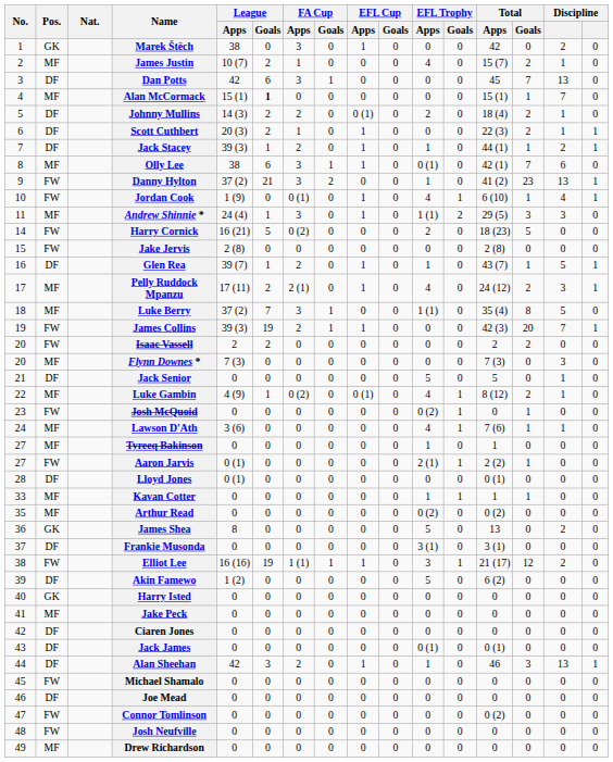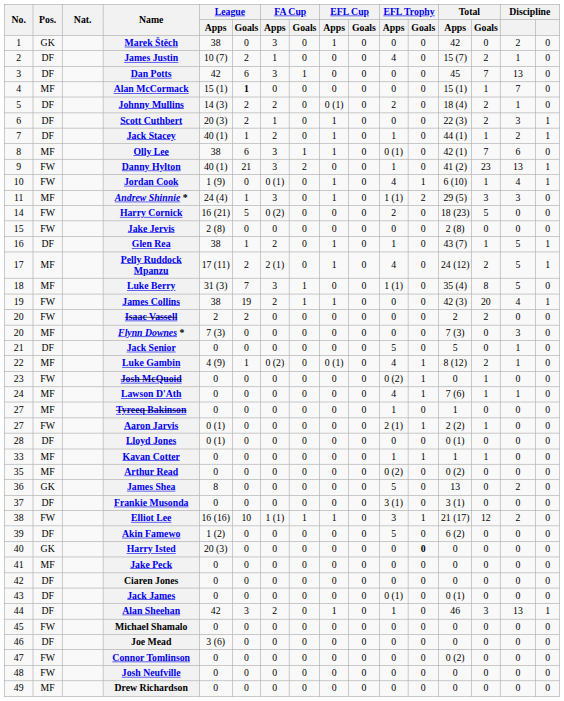 <table class="wikitable plainrowheaders" style="text-align: center">
 <tr>
 <th rowspan=2 width=40>No.</th>
 <th rowspan=2 width=40>Pos.</th>
 <th rowspan=2 width=60>Nat.</th>
 <th rowspan=2 width=150 scope=col>Name</th>
 <th colspan=2 width=90><a href='#'>League</a></th>
 <th colspan=2 width=90><a href='#'>FA Cup</a></th>
 <th colspan=2 width=90><a href='#'>EFL Cup</a></th>
 <th colspan=2 width=90><a href='#'>EFL Trophy</a></th>
 <th colspan=2 width=90>Total</th>
 <th colspan=2 width=90>Discipline</th>
 </tr>
 <tr>
 <th scope=col>Apps</th>
 <th scope=col>Goals</th>
 <th scope=col>Apps</th>
 <th scope=col>Goals</th>
 <th scope=col>Apps</th>
 <th scope=col>Goals</th>
 <th scope=col>Apps</th>
 <th scope=col>Goals</th>
 <th scope=col>Apps</th>
 <th scope=col>Goals</th>
 <th scope=col></th>
 <th scope=col></th>
 </tr>
 <tr>
 <td>1</td>
 <td>GK</td>
 <td align=left></td>
 <th scope=row><a href='#'>Marek Štěch</a></th>
 <td>38</td>
 <td>0</td>
 <td>3</td>
 <td>0</td>
 <td>1</td>
 <td>0</td>
 <td>0</td>
 <td>0</td>
 <td>42</td>
 <td>0</td>
 <td>2</td>
 <td>0</td>
 </tr>
 <tr>
 <td>2</td>
-<td>MF</td>
+<td>DF</td>
 <td align=left></td>
 <th scope=row><a href='#'>James Justin</a></th>
 <td>10 (7)</td>
 <td>2</td>
 <td>1</td>
 <td>0</td>
 <td>0</td>
 <td>0</td>
 <td>4</td>
 <td>0</td>
 <td>15 (7)</td>
 <td>2</td>
 <td>1</td>
 <td>0</td>
 </tr>
 <tr>
 <td>3</td>
 <td>DF</td>
 <td align=left></td>
 <th scope=row><a href='#'>Dan Potts</a></th>
 <td>42</td>
 <td>6</td>
 <td>3</td>
 <td>1</td>
 <td>0</td>
 <td>0</td>
 <td>0</td>
 <td>0</td>
 <td>45</td>
 <td>7</td>
 <td>13</td>
 <td>0</td>
 </tr>
 <tr>
 <td>4</td>
 <td>MF</td>
 <td align=left></td>
 <th scope=row><a href='#'>Alan McCormack</a></th>
 <td>15 (1)</td>
 <td><strong>1</strong></td>
 <td>0</td>
 <td>0</td>
 <td>0</td>
 <td>0</td>
 <td>0</td>
 <td>0</td>
 <td>15 (1)</td>
 <td>1</td>
 <td>7</td>
 <td>0</td>
 </tr>
 <tr>
 <td>5</td>
 <td>DF</td>
 <td align=left></td>
 <th scope=row><a href='#'>Johnny Mullins</a></th>
 <td>14 (3)</td>
 <td>2</td>
 <td>2</td>
 <td>0</td>
 <td>0 (1)</td>
 <td>0</td>
 <td>2</td>
 <td>0</td>
 <td>18 (4)</td>
 <td>2</td>
 <td>1</td>
 <td>0</td>
 </tr>
 <tr>
 <td>6</td>
 <td>DF</td>
 <td align=left></td>
 <th scope=row><a href='#'>Scott Cuthbert</a></th>
 <td>20 (3)</td>
 <td>2</td>
 <td>1</td>
 <td>0</td>
 <td>1</td>
 <td>0</td>
 <td>0</td>
 <td>0</td>
 <td>22 (3)</td>
 <td>2</td>
-<td>1</td>
+<td>3</td>
 <td>1</td>
 </tr>
 <tr>
 <td>7</td>
 <td>DF</td>
 <td align=left></td>
 <th scope=row><a href='#'>Jack Stacey</a></th>
-<td>39 (3)</td>
+<td>40 (1)</td>
 <td>1</td>
 <td>2</td>
 <td>0</td>
 <td>1</td>
 <td>0</td>
 <td>1</td>
 <td>0</td>
 <td>44 (1)</td>
 <td>1</td>
 <td>2</td>
 <td>1</td>
 </tr>
 <tr>
 <td>8</td>
 <td>MF</td>
 <td align=left></td>
 <th scope=row><a href='#'>Olly Lee</a></th>
 <td>38</td>
 <td>6</td>
 <td>3</td>
 <td>1</td>
 <td>1</td>
 <td>0</td>
 <td>0 (1)</td>
 <td>0</td>
 <td>42 (1)</td>
 <td>7</td>
 <td>6</td>
 <td>0</td>
 </tr>
 <tr>
 <td>9</td>
 <td>FW</td>
 <td align=left></td>
 <th scope=row><a href='#'>Danny Hylton</a></th>
-<td>37 (2)</td>
+<td>40 (1)</td>
 <td>21</td>
 <td>3</td>
 <td>2</td>
 <td>0</td>
 <td>0</td>
 <td>1</td>
 <td>0</td>
 <td>41 (2)</td>
 <td>23</td>
 <td>13</td>
 <td>1</td>
 </tr>
 <tr>
 <td>10</td>
 <td>FW</td>
 <td align=left></td>
 <th scope=row><a href='#'>Jordan Cook</a></th>
 <td>1 (9)</td>
 <td>0</td>
 <td>0 (1)</td>
 <td>0</td>
 <td>1</td>
 <td>0</td>
 <td>4</td>
 <td>1</td>
 <td>6 (10)</td>
 <td>1</td>
 <td>4</td>
 <td>1</td>
 </tr>
 <tr>
 <td>11</td>
 <td>MF</td>
 <td align=left></td>
 <th scope=row><em><a href='#'>Andrew Shinnie</a></em> *</th>
 <td>24 (4)</td>
 <td>1</td>
 <td>3</td>
 <td>0</td>
 <td>1</td>
 <td>0</td>
 <td>1 (1)</td>
 <td>2</td>
 <td>29 (5)</td>
 <td>3</td>
 <td>3</td>
 <td>0</td>
 </tr>
 <tr>
 <td>14</td>
 <td>FW</td>
 <td align=left></td>
 <th scope=row><a href='#'>Harry Cornick</a></th>
 <td>16 (21)</td>
 <td>5</td>
 <td>0 (2)</td>
 <td>0</td>
 <td>0</td>
 <td>0</td>
 <td>2</td>
 <td>0</td>
 <td>18 (23)</td>
 <td>5</td>
 <td>0</td>
 <td>0</td>
 </tr>
 <tr>
 <td>15</td>
 <td>FW</td>
 <td align=left></td>
 <th scope=row><a href='#'>Jake Jervis</a></th>
 <td>2 (8)</td>
 <td>0</td>
 <td>0</td>
 <td>0</td>
 <td>0</td>
 <td>0</td>
 <td>0</td>
 <td>0</td>
 <td>2 (8)</td>
 <td>0</td>
 <td>0</td>
 <td>0</td>
 </tr>
 <tr>
 <td>16</td>
 <td>DF</td>
 <td align=left></td>
 <th scope=row><a href='#'>Glen Rea</a></th>
-<td>39 (7)</td>
+<td>38</td>
 <td>1</td>
 <td>2</td>
 <td>0</td>
 <td>1</td>
 <td>0</td>
 <td>1</td>
 <td>0</td>
 <td>43 (7)</td>
 <td>1</td>
 <td>5</td>
 <td>1</td>
 </tr>
 <tr>
 <td>17</td>
 <td>MF</td>
 <td align=left></td>
 <th scope=row><a href='#'>Pelly Ruddock Mpanzu</a></th>
 <td>17 (11)</td>
 <td>2</td>
 <td>2 (1)</td>
 <td>0</td>
 <td>1</td>
 <td>0</td>
 <td>4</td>
 <td>0</td>
 <td>24 (12)</td>
 <td>2</td>
-<td>3</td>
+<td>5</td>
 <td>1</td>
 </tr>
 <tr>
 <td>18</td>
 <td>MF</td>
 <td align=left></td>
 <th scope=row><a href='#'>Luke Berry</a></th>
-<td>37 (2)</td>
+<td>31 (3)</td>
 <td>7</td>
 <td>3</td>
 <td>1</td>
 <td>0</td>
 <td>0</td>
 <td>1 (1)</td>
 <td>0</td>
 <td>35 (4)</td>
 <td>8</td>
 <td>5</td>
 <td>0</td>
 </tr>
 <tr>
 <td>19</td>
 <td>FW</td>
 <td align=left></td>
 <th scope=row><a href='#'>James Collins</a></th>
-<td>39 (3)</td>
+<td>38</td>
 <td>19</td>
 <td>2</td>
 <td>1</td>
 <td>1</td>
 <td>0</td>
 <td>0</td>
 <td>0</td>
 <td>42 (3)</td>
 <td>20</td>
-<td>7</td>
+<td>4</td>
 <td>1</td>
 </tr>
 <tr>
 <td>20</td>
 <td>FW</td>
 <td align=left></td>
 <th scope=row><s><a href='#'>Isaac Vassell</a></s> </th>
 <td>2</td>
 <td>2</td>
 <td>0</td>
 <td>0</td>
 <td>0</td>
 <td>0</td>
 <td>0</td>
 <td>0</td>
 <td>2</td>
 <td>2</td>
 <td>0</td>
 <td>0</td>
 </tr>
 <tr>
 <td>20</td>
 <td>MF</td>
 <td align=left></td>
 <th scope=row><em><a href='#'>Flynn Downes</a></em> *</th>
 <td>7 (3)</td>
 <td>0</td>
 <td>0</td>
 <td>0</td>
 <td>0</td>
 <td>0</td>
 <td>0</td>
 <td>0</td>
 <td>7 (3)</td>
 <td>0</td>
 <td>3</td>
 <td>0</td>
 </tr>
 <tr>
 <td>21</td>
 <td>DF</td>
 <td align=left></td>
 <th scope=row><a href='#'>Jack Senior</a></th>
 <td>0</td>
 <td>0</td>
 <td>0</td>
 <td>0</td>
 <td>0</td>
 <td>0</td>
 <td>5</td>
 <td>0</td>
 <td>5</td>
 <td>0</td>
 <td>1</td>
 <td>0</td>
 </tr>
 <tr>
 <td>22</td>
 <td>MF</td>
 <td align=left></td>
 <th scope=row><a href='#'>Luke Gambin</a></th>
 <td>4 (9)</td>
 <td>1</td>
 <td>0 (2)</td>
 <td>0</td>
 <td>0 (1)</td>
 <td>0</td>
 <td>4</td>
 <td>1</td>
 <td>8 (12)</td>
 <td>2</td>
 <td>1</td>
 <td>0</td>
 </tr>
 <tr>
 <td>23</td>
 <td>FW</td>
 <td align=left></td>
 <th scope=row><s><a href='#'>Josh McQuoid</a></s> </th>
 <td>0</td>
 <td>0</td>
 <td>0</td>
 <td>0</td>
 <td>0</td>
 <td>0</td>
 <td>0 (2)</td>
 <td>1</td>
 <td>0</td>
 <td>1</td>
 <td>0</td>
 <td>0</td>
 </tr>
 <tr>
 <td>24</td>
 <td>MF</td>
 <td align=left></td>
 <th scope=row><a href='#'>Lawson D'Ath</a></th>
-<td>3 (6)</td>
+<td>0</td>
 <td>0</td>
 <td>0</td>
 <td>0</td>
 <td>0</td>
 <td>0</td>
 <td>4</td>
 <td>1</td>
 <td>7 (6)</td>
 <td>1</td>
 <td>1</td>
 <td>0</td>
 </tr>
 <tr>
 <td>27</td>
 <td>MF</td>
 <td align=left></td>
 <th scope=row><s><a href='#'>Tyreeq Bakinson</a></s> </th>
 <td>0</td>
 <td>0</td>
 <td>0</td>
 <td>0</td>
 <td>0</td>
 <td>0</td>
 <td>1</td>
 <td>0</td>
 <td>1</td>
 <td>0</td>
 <td>0</td>
 <td>0</td>
 </tr>
 <tr>
 <td>27</td>
 <td>FW</td>
 <td align=left></td>
 <th scope=row><a href='#'>Aaron Jarvis</a></th>
 <td>0 (1)</td>
 <td>0</td>
 <td>0</td>
 <td>0</td>
 <td>0</td>
 <td>0</td>
 <td>2 (1)</td>
 <td>1</td>
 <td>2 (2)</td>
 <td>1</td>
 <td>0</td>
 <td>0</td>
 </tr>
 <tr>
 <td>28</td>
 <td>DF</td>
 <td align=left></td>
 <th scope=row><a href='#'>Lloyd Jones</a></th>
 <td>0 (1)</td>
 <td>0</td>
 <td>0</td>
 <td>0</td>
 <td>0</td>
 <td>0</td>
 <td>0</td>
 <td>0</td>
 <td>0 (1)</td>
 <td>0</td>
 <td>0</td>
 <td>0</td>
 </tr>
 <tr>
 <td>33</td>
 <td>MF</td>
 <td align=left></td>
 <th scope=row><a href='#'>Kavan Cotter</a></th>
 <td>0</td>
 <td>0</td>
 <td>0</td>
 <td>0</td>
 <td>0</td>
 <td>0</td>
 <td>1</td>
 <td>1</td>
 <td>1</td>
 <td>1</td>
 <td>0</td>
 <td>0</td>
 </tr>
 <tr>
 <td>35</td>
 <td>MF</td>
 <td align=left></td>
 <th scope=row><a href='#'>Arthur Read</a></th>
 <td>0</td>
 <td>0</td>
 <td>0</td>
 <td>0</td>
 <td>0</td>
 <td>0</td>
 <td>0 (2)</td>
 <td>0</td>
 <td>0 (2)</td>
 <td>0</td>
 <td>0</td>
 <td>0</td>
 </tr>
 <tr>
 <td>36</td>
 <td>GK</td>
 <td align=left></td>
 <th scope=row><a href='#'>James Shea</a></th>
 <td>8</td>
 <td>0</td>
 <td>0</td>
 <td>0</td>
 <td>0</td>
 <td>0</td>
 <td>5</td>
 <td>0</td>
 <td>13</td>
 <td>0</td>
 <td>2</td>
 <td>0</td>
 </tr>
 <tr>
 <td>37</td>
 <td>DF</td>
 <td align=left></td>
 <th scope=row><a href='#'>Frankie Musonda</a></th>
 <td>0</td>
 <td>0</td>
 <td>0</td>
 <td>0</td>
 <td>0</td>
 <td>0</td>
 <td>3 (1)</td>
 <td>0</td>
 <td>3 (1)</td>
 <td>0</td>
 <td>0</td>
 <td>0</td>
 </tr>
 <tr>
 <td>38</td>
 <td>FW</td>
 <td align=left></td>
 <th scope=row><a href='#'>Elliot Lee</a></th>
 <td>16 (16)</td>
-<td>19</td>
+<td>10</td>
 <td>1 (1)</td>
 <td>1</td>
 <td>1</td>
 <td>0</td>
 <td>3</td>
 <td>1</td>
 <td>21 (17)</td>
 <td>12</td>
 <td>2</td>
 <td>0</td>
 </tr>
 <tr>
 <td>39</td>
 <td>DF</td>
 <td align=left></td>
 <th scope=row><a href='#'>Akin Famewo</a></th>
 <td>1 (2)</td>
 <td>0</td>
 <td>0</td>
 <td>0</td>
 <td>0</td>
 <td>0</td>
 <td>5</td>
 <td>0</td>
 <td>6 (2)</td>
 <td>0</td>
 <td>0</td>
 <td>0</td>
 </tr>
 <tr>
 <td>40</td>
 <td>GK</td>
 <td align=left></td>
 <th scope=row><a href='#'>Harry Isted</a></th>
+<td>20 (3)</td>
 <td>0</td>
 <td>0</td>
 <td>0</td>
 <td>0</td>
 <td>0</td>
 <td>0</td>
-<td>0</td>
-<td>0</td>
+<td><strong>0</strong></td>
 <td>0</td>
 <td>0</td>
 <td>0</td>
 <td>0</td>
 </tr>
 <tr>
 <td>41</td>
 <td>MF</td>
 <td align=left></td>
 <th scope=row><a href='#'>Jake Peck</a></th>
 <td>0</td>
 <td>0</td>
 <td>0</td>
 <td>0</td>
 <td>0</td>
 <td>0</td>
 <td>0</td>
 <td>0</td>
 <td>0</td>
 <td>0</td>
 <td>0</td>
 <td>0</td>
 </tr>
 <tr>
 <td>42</td>
 <td>DF</td>
 <td align=left></td>
 <th scope=row>Ciaren Jones</th>
 <td>0</td>
 <td>0</td>
 <td>0</td>
 <td>0</td>
 <td>0</td>
 <td>0</td>
 <td>0</td>
 <td>0</td>
 <td>0</td>
 <td>0</td>
 <td>0</td>
 <td>0</td>
 </tr>
 <tr>
 <td>43</td>
 <td>DF</td>
 <td align=left></td>
 <th scope=row><a href='#'>Jack James</a></th>
 <td>0</td>
 <td>0</td>
 <td>0</td>
 <td>0</td>
 <td>0</td>
 <td>0</td>
 <td>0 (1)</td>
 <td>0</td>
 <td>0 (1)</td>
 <td>0</td>
 <td>0</td>
 <td>0</td>
 </tr>
 <tr>
 <td>44</td>
 <td>DF</td>
 <td align=left></td>
 <th scope=row><a href='#'>Alan Sheehan</a></th>
 <td>42</td>
 <td>3</td>
 <td>2</td>
 <td>0</td>
 <td>1</td>
 <td>0</td>
 <td>1</td>
 <td>0</td>
 <td>46</td>
 <td>3</td>
 <td>13</td>
 <td>1</td>
 </tr>
 <tr>
 <td>45</td>
 <td>FW</td>
 <td align=left></td>
 <th scope=row>Michael Shamalo</th>
 <td>0</td>
 <td>0</td>
 <td>0</td>
 <td>0</td>
 <td>0</td>
 <td>0</td>
 <td>0</td>
 <td>0</td>
 <td>0</td>
 <td>0</td>
 <td>0</td>
 <td>0</td>
 </tr>
 <tr>
 <td>46</td>
 <td>DF</td>
 <td align=left></td>
 <th scope=row>Joe Mead</th>
-<td>0</td>
+<td>3 (6)</td>
 <td>0</td>
 <td>0</td>
 <td>0</td>
 <td>0</td>
 <td>0</td>
 <td>0</td>
 <td>0</td>
 <td>0</td>
 <td>0</td>
 <td>0</td>
 <td>0</td>
 </tr>
 <tr>
 <td>47</td>
 <td>FW</td>
 <td align=left></td>
 <th scope=row><a href='#'>Connor Tomlinson</a></th>
 <td>0</td>
 <td>0</td>
 <td>0</td>
 <td>0</td>
 <td>0</td>
 <td>0</td>
 <td>0</td>
 <td>0</td>
 <td>0 (2)</td>
 <td>0</td>
 <td>0</td>
 <td>0</td>
 </tr>
 <tr>
 <td>48</td>
 <td>FW</td>
 <td align=left></td>
 <th scope=row><a href='#'>Josh Neufville</a></th>
 <td>0</td>
 <td>0</td>
 <td>0</td>
 <td>0</td>
 <td>0</td>
 <td>0</td>
 <td>0</td>
 <td>0</td>
 <td>0</td>
 <td>0</td>
 <td>0</td>
 <td>0</td>
 </tr>
 <tr>
 <td>49</td>
 <td>MF</td>
 <td align=left></td>
 <th scope=row>Drew Richardson</th>
 <td>0</td>
 <td>0</td>
 <td>0</td>
 <td>0</td>
 <td>0</td>
 <td>0</td>
 <td>0</td>
 <td>0</td>
 <td>0</td>
 <td>0</td>
 <td>0</td>
 <td>0</td>
 </tr>
 </table>
